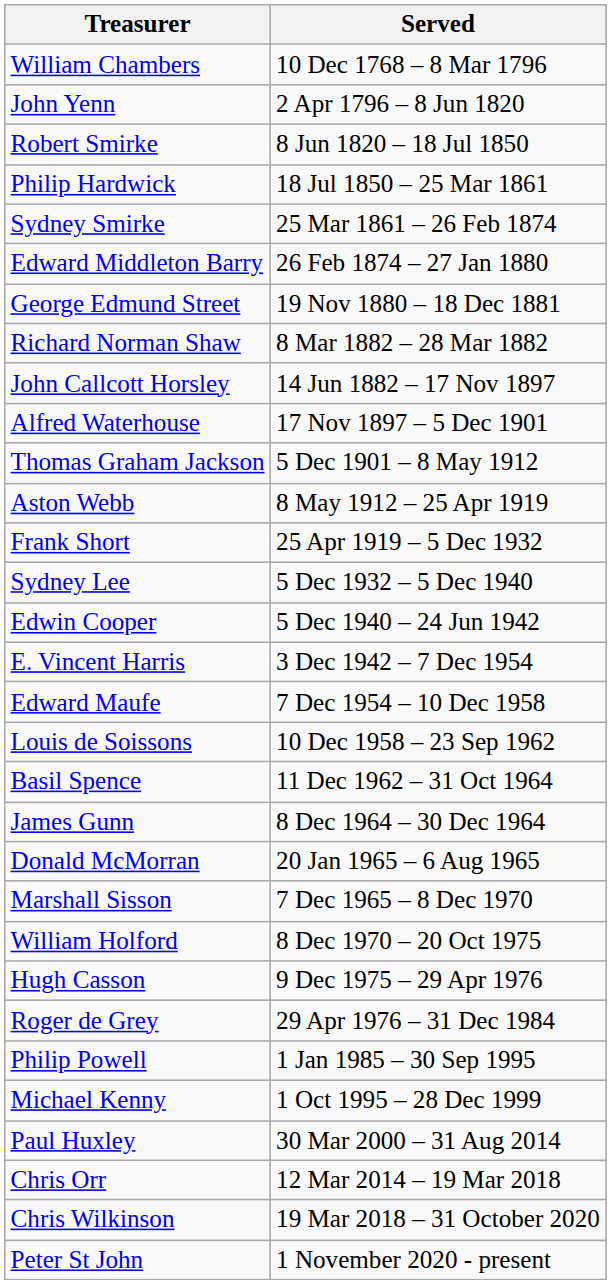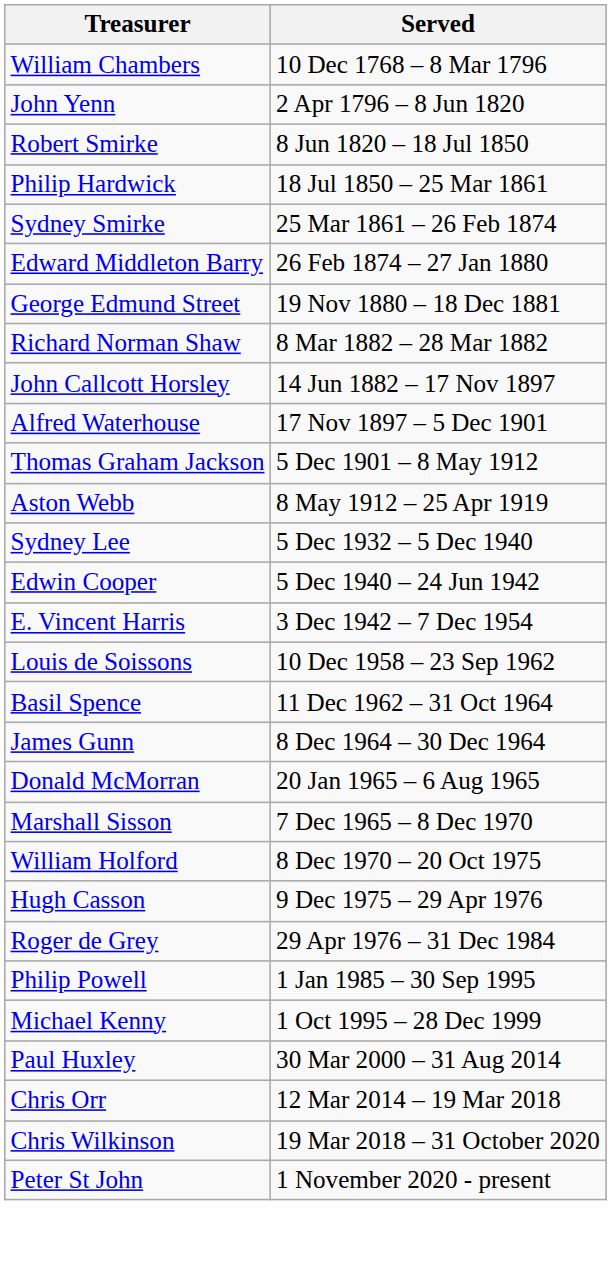 <table class="wikitable">
 <tr>
 <th>Treasurer</th>
 <th>Served</th>
 </tr>
 <tr>
 <td><a href='#'>William Chambers</a></td>
 <td>10 Dec 1768 – 8 Mar 1796</td>
 </tr>
 <tr>
 <td><a href='#'>John Yenn</a></td>
 <td>2 Apr 1796 – 8 Jun 1820</td>
 </tr>
 <tr>
 <td><a href='#'>Robert Smirke</a></td>
 <td>8 Jun 1820 – 18 Jul 1850</td>
 </tr>
 <tr>
 <td><a href='#'>Philip Hardwick</a></td>
 <td>18 Jul 1850 – 25 Mar 1861</td>
 </tr>
 <tr g>
 <td><a href='#'>Sydney Smirke</a></td>
 <td>25 Mar 1861 – 26 Feb 1874</td>
 </tr>
 <tr>
 <td><a href='#'>Edward Middleton Barry</a></td>
 <td>26 Feb 1874 – 27 Jan 1880</td>
 </tr>
 <tr>
 <td><a href='#'>George Edmund Street</a></td>
 <td>19 Nov 1880 – 18 Dec 1881</td>
 </tr>
 <tr>
 <td><a href='#'>Richard Norman Shaw</a></td>
 <td>8 Mar 1882 – 28 Mar 1882</td>
 </tr>
 <tr>
 <td><a href='#'>John Callcott Horsley</a></td>
 <td>14 Jun 1882 – 17 Nov 1897</td>
 </tr>
 <tr>
 <td><a href='#'>Alfred Waterhouse</a></td>
 <td>17 Nov 1897 – 5 Dec 1901</td>
 </tr>
 <tr>
 <td><a href='#'>Thomas Graham Jackson</a></td>
 <td>5 Dec 1901 – 8 May 1912</td>
 </tr>
 <tr>
 <td><a href='#'>Aston Webb</a></td>
 <td>8 May 1912 – 25 Apr 1919</td>
 </tr>
 <tr>
-<td><a href='#'>Frank Short</a></td>
-<td>25 Apr 1919 – 5 Dec 1932</td>
-</tr>
-<tr>
 <td><a href='#'>Sydney Lee</a></td>
 <td>5 Dec 1932 – 5 Dec 1940</td>
 </tr>
 <tr>
 <td><a href='#'>Edwin Cooper</a></td>
 <td>5 Dec 1940 – 24 Jun 1942</td>
 </tr>
 <tr>
 <td><a href='#'>E. Vincent Harris</a></td>
 <td>3 Dec 1942 – 7 Dec 1954</td>
-</tr>
-<tr>
-<td><a href='#'>Edward Maufe</a></td>
-<td>7 Dec 1954 – 10 Dec 1958</td>
 </tr>
 <tr>
 <td><a href='#'>Louis de Soissons</a></td>
 <td>10 Dec 1958 – 23 Sep 1962</td>
 </tr>
 <tr>
 <td><a href='#'>Basil Spence</a></td>
 <td>11 Dec 1962 – 31 Oct 1964</td>
 </tr>
 <tr>
 <td><a href='#'>James Gunn</a></td>
 <td>8 Dec 1964 – 30 Dec 1964</td>
 </tr>
 <tr>
 <td><a href='#'>Donald McMorran</a></td>
 <td>20 Jan 1965 – 6 Aug 1965</td>
 </tr>
 <tr>
 <td><a href='#'>Marshall Sisson</a></td>
 <td>7 Dec 1965 – 8 Dec 1970</td>
 </tr>
 <tr>
 <td><a href='#'>William Holford</a></td>
 <td>8 Dec 1970 – 20 Oct 1975</td>
 </tr>
 <tr>
 <td><a href='#'>Hugh Casson</a></td>
 <td>9 Dec 1975 – 29 Apr 1976</td>
 </tr>
 <tr>
 <td><a href='#'>Roger de Grey</a></td>
 <td>29 Apr 1976 – 31 Dec 1984</td>
 </tr>
 <tr>
 <td><a href='#'>Philip Powell</a></td>
 <td>1 Jan 1985 – 30 Sep 1995</td>
 </tr>
 <tr>
 <td><a href='#'>Michael Kenny</a></td>
 <td>1 Oct 1995 – 28 Dec 1999</td>
 </tr>
 <tr>
 <td><a href='#'>Paul Huxley</a></td>
 <td>30 Mar 2000 – 31 Aug 2014</td>
 </tr>
 <tr>
 <td><a href='#'>Chris Orr</a></td>
 <td>12 Mar 2014 – 19 Mar 2018</td>
 </tr>
 <tr>
 <td><a href='#'>Chris Wilkinson</a></td>
 <td>19 Mar 2018 – 31 October 2020</td>
 </tr>
 <tr>
 <td><a href='#'>Peter St John</a></td>
 <td>1 November 2020 - present</td>
 </tr>
 </table>
